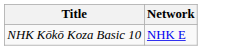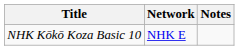 <table class="wikitable">
 <tr>
 <th>Title</th>
 <th>Network</th>
+<th>Notes</th>
 </tr>
 <tr>
 <td><em>NHK Kōkō Koza Basic 10</em></td>
 <td><a href='#'>NHK E</a></td>
+<td></td>
 </tr>
 </table>
